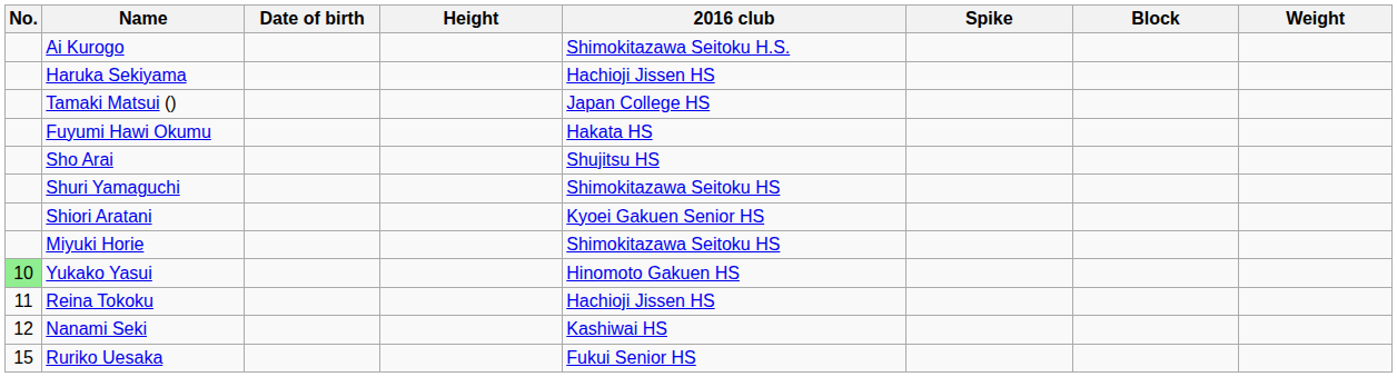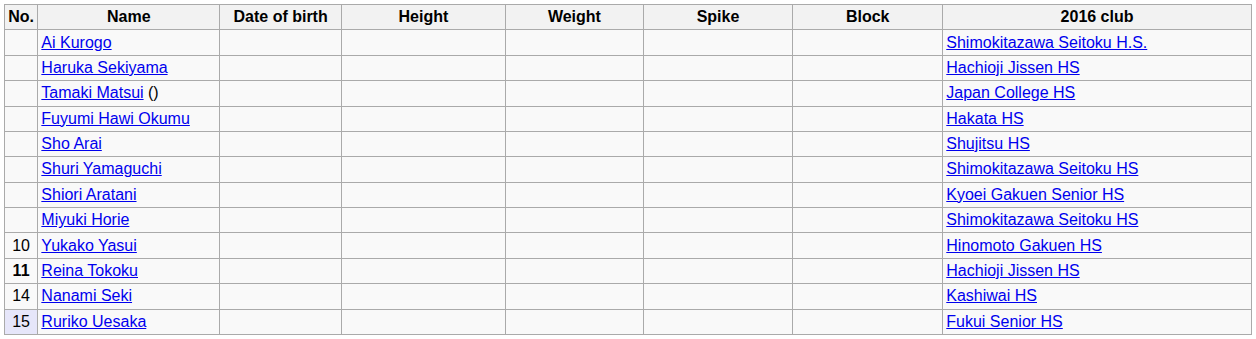 <table class="wikitable sortable" style="text-align:center;">
 <tr>
 <th>No.</th>
 <th style="width:12em">Name</th>
 <th style="width:8em">Date of birth</th>
 <th style="width:11em">Height</th>
-<th style="width:21em">2016 club</th>
+<th style="width:9em">Weight</th>
 <th style="width:10em">Spike</th>
 <th style="width:10em">Block</th>
-<th style="width:9em">Weight</th>
+<th style="width:21em">2016 club</th>
 </tr>
 <tr>
 <td></td>
 <td align=left><a href='#'>Ai Kurogo</a></td>
 <td align=right></td>
 <td></td>
-<td align=left> <a href='#'>Shimokitazawa Seitoku H.S.</a></td>
 <td></td>
 <td></td>
 <td></td>
+<td align=left> <a href='#'>Shimokitazawa Seitoku H.S.</a></td>
 </tr>
 <tr>
 <td></td>
 <td align=left><a href='#'>Haruka Sekiyama</a></td>
 <td align=right></td>
 <td></td>
-<td align=left> <a href='#'>Hachioji Jissen HS</a></td>
 <td></td>
 <td></td>
 <td></td>
+<td align=left> <a href='#'>Hachioji Jissen HS</a></td>
 </tr>
 <tr>
 <td></td>
 <td align=left><a href='#'>Tamaki Matsui</a> ()</td>
 <td align=right></td>
 <td></td>
-<td align=left> <a href='#'>Japan College HS</a></td>
 <td></td>
 <td></td>
 <td></td>
+<td align=left> <a href='#'>Japan College HS</a></td>
 </tr>
 <tr>
 <td></td>
 <td align=left><a href='#'>Fuyumi Hawi Okumu</a></td>
 <td align=right></td>
 <td></td>
-<td align=left> <a href='#'>Hakata HS</a></td>
 <td></td>
 <td></td>
 <td></td>
+<td align=left> <a href='#'>Hakata HS</a></td>
 </tr>
 <tr>
 <td></td>
 <td align=left><a href='#'>Sho Arai</a></td>
 <td align=right></td>
 <td></td>
-<td align=left> <a href='#'>Shujitsu HS</a></td>
 <td></td>
 <td></td>
 <td></td>
+<td align=left> <a href='#'>Shujitsu HS</a></td>
 </tr>
 <tr>
 <td></td>
 <td align=left><a href='#'>Shuri Yamaguchi</a></td>
 <td align=right></td>
 <td></td>
-<td align=left> <a href='#'>Shimokitazawa Seitoku HS</a></td>
 <td></td>
 <td></td>
 <td></td>
+<td align=left> <a href='#'>Shimokitazawa Seitoku HS</a></td>
 </tr>
 <tr>
 <td></td>
 <td align=left><a href='#'>Shiori Aratani</a></td>
 <td align=right></td>
 <td></td>
-<td align=left> <a href='#'>Kyoei Gakuen Senior HS</a></td>
 <td></td>
 <td></td>
 <td></td>
+<td align=left> <a href='#'>Kyoei Gakuen Senior HS</a></td>
 </tr>
 <tr>
 <td></td>
 <td align=left><a href='#'>Miyuki Horie</a></td>
 <td align=right></td>
 <td></td>
-<td align=left> <a href='#'>Shimokitazawa Seitoku HS</a></td>
 <td></td>
 <td></td>
 <td></td>
+<td align=left> <a href='#'>Shimokitazawa Seitoku HS</a></td>
 </tr>
 <tr>
-<td style="background: lightgreen;">10</td>
+<td>10</td>
 <td align=left><a href='#'>Yukako Yasui</a></td>
 <td align=right></td>
 <td></td>
-<td align=left> <a href='#'>Hinomoto Gakuen HS</a></td>
 <td></td>
 <td></td>
 <td></td>
+<td align=left> <a href='#'>Hinomoto Gakuen HS</a></td>
 </tr>
 <tr>
-<td>11</td>
+<td><strong>11</strong></td>
 <td align=left><a href='#'>Reina Tokoku</a></td>
 <td align=right></td>
 <td></td>
-<td align=left> <a href='#'>Hachioji Jissen HS</a></td>
 <td></td>
 <td></td>
 <td></td>
+<td align=left> <a href='#'>Hachioji Jissen HS</a></td>
 </tr>
 <tr>
-<td>12</td>
+<td>14</td>
 <td align=left><a href='#'>Nanami Seki</a></td>
 <td align=right></td>
 <td></td>
-<td align=left> <a href='#'>Kashiwai HS</a></td>
 <td></td>
 <td></td>
 <td></td>
+<td align=left> <a href='#'>Kashiwai HS</a></td>
 </tr>
 <tr>
-<td>15</td>
+<td style="background: lavender;">15</td>
 <td align=left><a href='#'>Ruriko Uesaka</a></td>
 <td align=right></td>
 <td></td>
-<td align=left> <a href='#'>Fukui Senior HS</a></td>
 <td></td>
 <td></td>
 <td></td>
+<td align=left> <a href='#'>Fukui Senior HS</a></td>
 </tr>
 </table>
